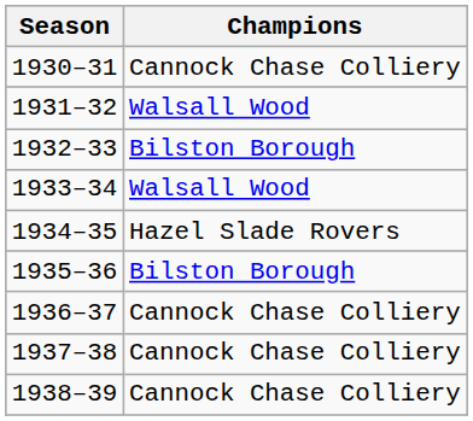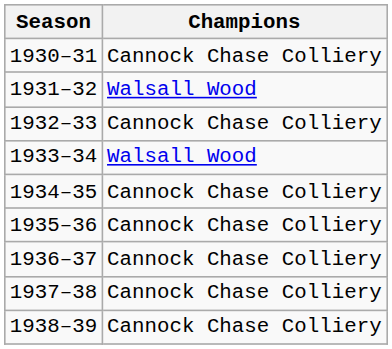 <table class=wikitable>
 <tr>
 <th>Season</th>
 <th>Champions</th>
 </tr>
 <tr>
 <td>1930–31</td>
 <td>Cannock Chase Colliery</td>
 </tr>
 <tr>
 <td>1931–32</td>
 <td><a href='#'>Walsall Wood</a></td>
 </tr>
 <tr>
 <td>1932–33</td>
-<td><a href='#'>Bilston Borough</a></td>
+<td>Cannock Chase Colliery</td>
 </tr>
 <tr>
 <td>1933–34</td>
 <td><a href='#'>Walsall Wood</a></td>
 </tr>
 <tr>
 <td>1934–35</td>
-<td>Hazel Slade Rovers</td>
+<td>Cannock Chase Colliery</td>
 </tr>
 <tr>
 <td>1935–36</td>
-<td><a href='#'>Bilston Borough</a></td>
+<td>Cannock Chase Colliery</td>
 </tr>
 <tr>
 <td>1936–37</td>
 <td>Cannock Chase Colliery</td>
 </tr>
 <tr>
 <td>1937–38</td>
 <td>Cannock Chase Colliery</td>
 </tr>
 <tr>
 <td>1938–39</td>
 <td>Cannock Chase Colliery</td>
 </tr>
 </table>
